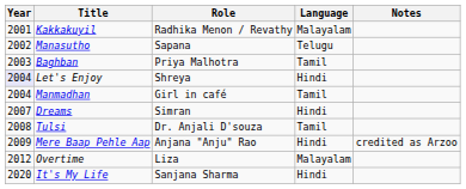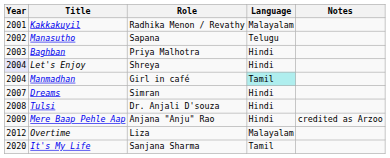 <table class="wikitable">
 <tr>
 <th>Year</th>
 <th>Title</th>
 <th>Role</th>
 <th>Language</th>
 <th>Notes</th>
 </tr>
 <tr>
 <td>2001</td>
 <td><em><a href='#'>Kakkakuyil</a></em></td>
 <td>Radhika Menon / Revathy</td>
 <td>Malayalam</td>
 <td></td>
 </tr>
 <tr>
 <td>2002</td>
 <td><em><a href='#'>Manasutho</a></em></td>
 <td>Sapana</td>
 <td>Telugu</td>
 </tr>
 <tr>
 <td>2003</td>
 <td><em><a href='#'>Baghban</a></em></td>
 <td>Priya Malhotra</td>
-<td>Tamil</td>
+<td>Hindi</td>
 <td></td>
 </tr>
 <tr>
 <td style="background: lavender;">2004</td>
 <td><em>Let's Enjoy</em></td>
 <td>Shreya</td>
 <td>Hindi</td>
 <td></td>
 </tr>
 <tr>
 <td>2004</td>
 <td><em><a href='#'>Manmadhan</a></em></td>
 <td>Girl in café</td>
-<td>Tamil</td>
+<td style="background: paleturquoise;">Tamil</td>
 <td></td>
 </tr>
 <tr>
 <td>2007</td>
 <td><em><a href='#'>Dreams</a></em></td>
 <td>Simran</td>
 <td>Hindi</td>
 <td></td>
 </tr>
 <tr>
 <td>2008</td>
 <td><em><a href='#'>Tulsi</a></em></td>
 <td>Dr. Anjali D'souza</td>
-<td>Tamil</td>
+<td>Hindi</td>
 <td></td>
 </tr>
 <tr>
 <td>2009</td>
 <td><em><a href='#'>Mere Baap Pehle Aap</a></em></td>
 <td>Anjana "Anju" Rao</td>
 <td>Hindi</td>
 <td>credited as Arzoo</td>
 </tr>
 <tr>
 <td>2012</td>
 <td><em>Overtime</em></td>
 <td>Liza</td>
 <td>Malayalam</td>
 <td></td>
 </tr>
 <tr>
 <td>2020</td>
 <td><em><a href='#'> It's My Life</a></em></td>
 <td>Sanjana Sharma</td>
-<td>Hindi</td>
+<td>Tamil</td>
 <td></td>
 </tr>
 </table>
